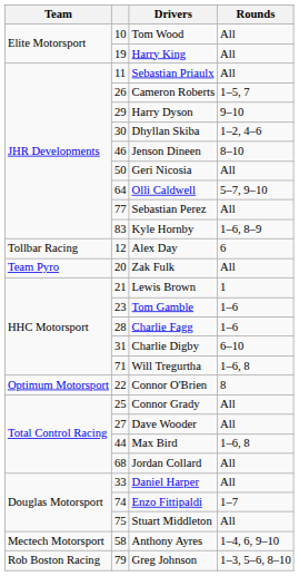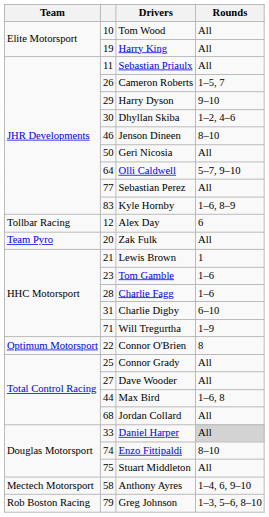 <table class="wikitable" style="font-size: 85%">
 <tr>
 <th>Team</th>
 <th></th>
 <th>Drivers</th>
 <th>Rounds</th>
 </tr>
 <tr>
 <td rowspan=2>Elite Motorsport</td>
 <td>10</td>
 <td> Tom Wood</td>
 <td>All</td>
 </tr>
 <tr>
 <td>19</td>
 <td> <a href='#'>Harry King</a></td>
 <td>All</td>
 </tr>
 <tr>
 <td rowspan=9><a href='#'>JHR Developments</a></td>
 <td>11</td>
 <td> <a href='#'>Sebastian Priaulx</a></td>
 <td>All</td>
 </tr>
 <tr>
 <td>26</td>
 <td nowrap> Cameron Roberts</td>
 <td>1–5, 7</td>
 </tr>
 <tr>
 <td>29</td>
 <td> Harry Dyson</td>
 <td>9–10</td>
 </tr>
 <tr>
 <td>30</td>
 <td> Dhyllan Skiba</td>
 <td>1–2, 4–6</td>
 </tr>
 <tr>
 <td>46</td>
 <td> Jenson Dineen</td>
 <td>8–10</td>
 </tr>
 <tr>
 <td>50</td>
 <td> Geri Nicosia</td>
 <td>All</td>
 </tr>
 <tr>
 <td>64</td>
 <td> <a href='#'>Olli Caldwell</a></td>
 <td>5–7, 9–10</td>
 </tr>
 <tr>
 <td>77</td>
 <td> Sebastian Perez</td>
 <td>All</td>
 </tr>
 <tr>
 <td>83</td>
 <td> Kyle Hornby</td>
 <td>1–6, 8–9</td>
 </tr>
 <tr>
 <td>Tollbar Racing</td>
 <td>12</td>
 <td> Alex Day</td>
 <td>6</td>
 </tr>
 <tr>
 <td><a href='#'>Team Pyro</a></td>
 <td>20</td>
 <td> Zak Fulk</td>
 <td>All</td>
 </tr>
 <tr>
 <td rowspan=5>HHC Motorsport</td>
 <td>21</td>
 <td> Lewis Brown</td>
 <td>1</td>
 </tr>
 <tr>
 <td>23</td>
 <td> <a href='#'>Tom Gamble</a></td>
 <td>1–6</td>
 </tr>
 <tr>
 <td>28</td>
 <td> <a href='#'>Charlie Fagg</a></td>
 <td>1–6</td>
 </tr>
 <tr>
 <td>31</td>
 <td> Charlie Digby</td>
 <td>6–10</td>
 </tr>
 <tr>
 <td>71</td>
 <td> Will Tregurtha</td>
-<td>1–6, 8</td>
+<td>1–9</td>
 </tr>
 <tr>
 <td><a href='#'>Optimum Motorsport</a></td>
 <td>22</td>
 <td> Connor O'Brien</td>
 <td>8</td>
 </tr>
 <tr>
 <td rowspan=4><a href='#'>Total Control Racing</a></td>
 <td>25</td>
 <td> Connor Grady</td>
 <td>All</td>
 </tr>
 <tr>
 <td>27</td>
 <td> Dave Wooder</td>
 <td>All</td>
 </tr>
 <tr>
 <td>44</td>
 <td> Max Bird</td>
 <td>1–6, 8</td>
 </tr>
 <tr>
 <td>68</td>
 <td> Jordan Collard</td>
 <td>All</td>
 </tr>
 <tr>
 <td rowspan=3>Douglas Motorsport</td>
 <td>33</td>
 <td> <a href='#'>Daniel Harper</a></td>
-<td>All</td>
+<td style="background: lightgrey;">All</td>
 </tr>
 <tr>
 <td>74</td>
 <td> <a href='#'>Enzo Fittipaldi</a></td>
-<td>1–7</td>
+<td>8–10</td>
 </tr>
 <tr>
 <td>75</td>
 <td> Stuart Middleton</td>
 <td>All</td>
 </tr>
 <tr>
 <td>Mectech Motorsport</td>
 <td>58</td>
 <td> Anthony Ayres</td>
 <td>1–4, 6, 9–10</td>
 </tr>
 <tr>
 <td>Rob Boston Racing</td>
 <td>79</td>
 <td> Greg Johnson</td>
 <td>1–3, 5–6, 8–10</td>
 </tr>
 </table>
